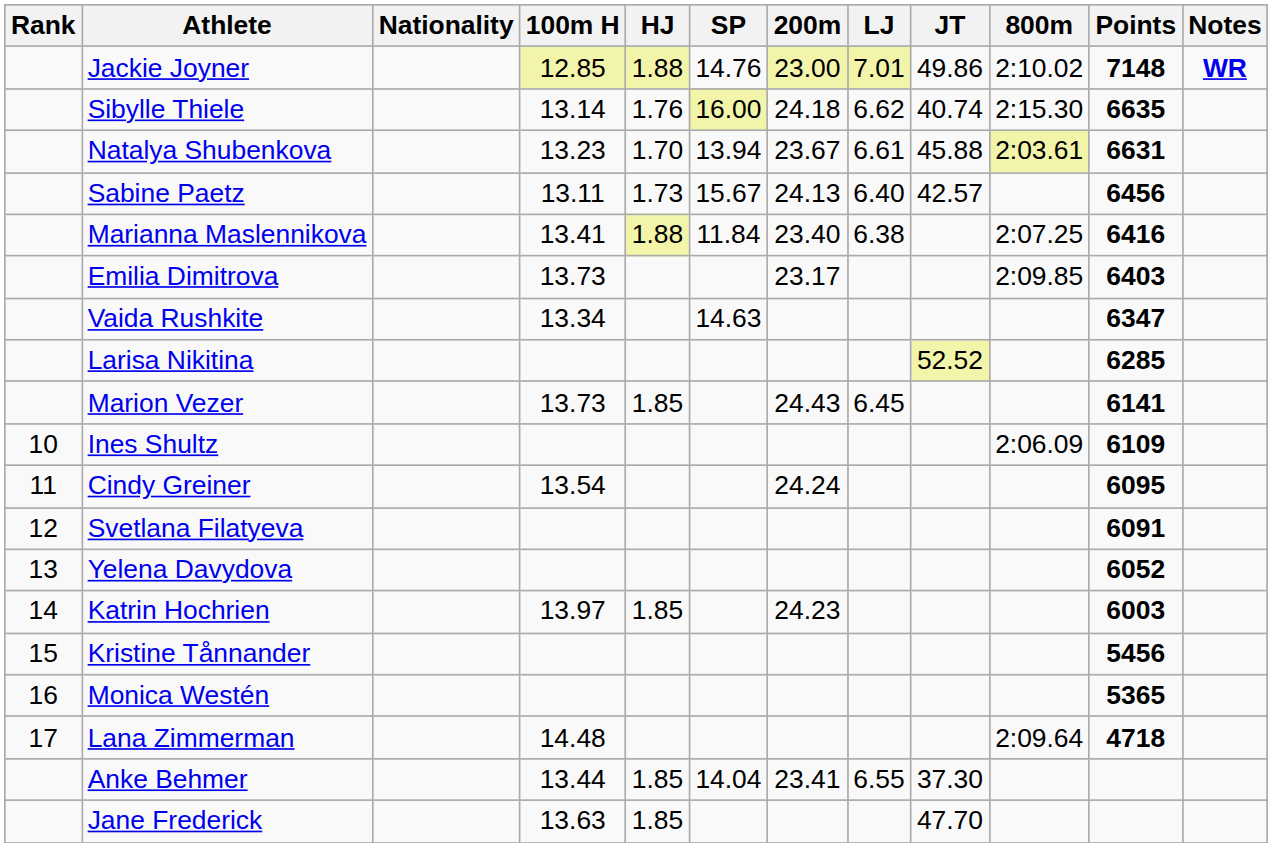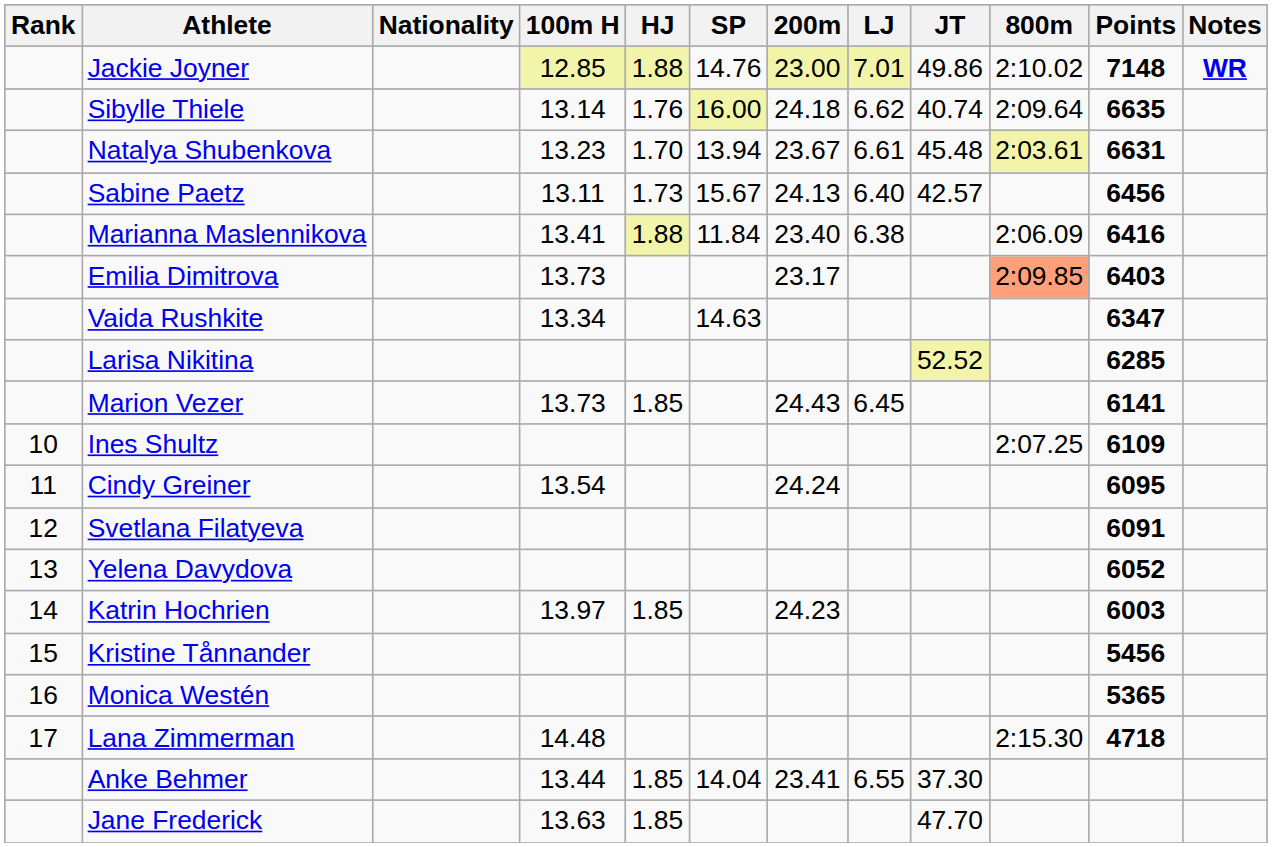 <table class="wikitable sortable" style=" text-align:center;">
 <tr>
 <th>Rank</th>
 <th>Athlete</th>
 <th>Nationality</th>
 <th>100m H</th>
 <th>HJ</th>
 <th>SP</th>
 <th>200m</th>
 <th>LJ</th>
 <th>JT</th>
 <th>800m</th>
 <th>Points</th>
 <th>Notes</th>
 </tr>
 <tr>
 <td></td>
 <td align=left><a href='#'>Jackie Joyner</a></td>
 <td align=left></td>
 <td bgcolor=#F2F5A9>12.85</td>
 <td bgcolor=#F2F5A9>1.88</td>
 <td>14.76</td>
 <td bgcolor=#F2F5A9>23.00</td>
 <td bgcolor=#F2F5A9>7.01</td>
 <td>49.86</td>
 <td>2:10.02</td>
 <td><strong>7148</strong></td>
 <td><strong><a href='#'>WR</a></strong></td>
 </tr>
 <tr>
 <td></td>
 <td align=left><a href='#'>Sibylle Thiele</a></td>
 <td align=left></td>
 <td>13.14</td>
 <td>1.76</td>
 <td bgcolor=#F2F5A9>16.00</td>
 <td>24.18</td>
 <td>6.62</td>
 <td>40.74</td>
-<td>2:15.30</td>
+<td>2:09.64</td>
 <td><strong>6635</strong></td>
 <td></td>
 </tr>
 <tr>
 <td></td>
 <td align=left><a href='#'>Natalya Shubenkova</a></td>
 <td align=left></td>
 <td>13.23</td>
 <td>1.70</td>
 <td>13.94</td>
 <td>23.67</td>
 <td>6.61</td>
-<td>45.88</td>
+<td>45.48</td>
 <td bgcolor=#F2F5A9>2:03.61</td>
 <td><strong>6631</strong></td>
 <td></td>
 </tr>
 <tr>
 <td></td>
 <td align=left><a href='#'>Sabine Paetz</a></td>
 <td align=left></td>
 <td>13.11</td>
 <td>1.73</td>
 <td>15.67</td>
 <td>24.13</td>
 <td>6.40</td>
 <td>42.57</td>
 <td></td>
 <td><strong>6456</strong></td>
 <td></td>
 </tr>
 <tr>
 <td></td>
 <td align=left><a href='#'>Marianna Maslennikova</a></td>
 <td align=left></td>
 <td>13.41</td>
 <td bgcolor=#F2F5A9>1.88</td>
 <td>11.84</td>
 <td>23.40</td>
 <td>6.38</td>
 <td></td>
-<td>2:07.25</td>
+<td>2:06.09</td>
 <td><strong>6416</strong></td>
 <td></td>
 </tr>
 <tr>
 <td></td>
 <td align=left><a href='#'>Emilia Dimitrova</a></td>
 <td align=left></td>
 <td>13.73</td>
 <td></td>
 <td></td>
 <td>23.17</td>
 <td></td>
 <td></td>
-<td>2:09.85</td>
+<td style="background: lightsalmon;">2:09.85</td>
 <td><strong>6403</strong></td>
 <td></td>
 </tr>
 <tr>
 <td></td>
 <td align=left><a href='#'>Vaida Rushkite</a></td>
 <td align=left></td>
 <td>13.34</td>
 <td></td>
 <td>14.63</td>
 <td></td>
 <td></td>
 <td></td>
 <td></td>
 <td><strong>6347</strong></td>
 <td></td>
 </tr>
 <tr>
 <td></td>
 <td align=left><a href='#'>Larisa Nikitina</a></td>
 <td align=left></td>
 <td></td>
 <td></td>
 <td></td>
 <td></td>
 <td></td>
 <td bgcolor=#F2F5A9>52.52</td>
 <td></td>
 <td><strong>6285</strong></td>
 <td></td>
 </tr>
 <tr>
 <td></td>
 <td align=left><a href='#'>Marion Vezer</a></td>
 <td align=left></td>
 <td>13.73</td>
 <td>1.85</td>
 <td></td>
 <td>24.43</td>
 <td>6.45</td>
 <td></td>
 <td></td>
 <td><strong>6141</strong></td>
 <td></td>
 </tr>
 <tr>
 <td>10</td>
 <td align=left><a href='#'>Ines Shultz</a></td>
 <td align=left></td>
 <td></td>
 <td></td>
 <td></td>
 <td></td>
 <td></td>
 <td></td>
-<td>2:06.09</td>
+<td>2:07.25</td>
 <td><strong>6109</strong></td>
 <td></td>
 </tr>
 <tr>
 <td>11</td>
 <td align=left><a href='#'>Cindy Greiner</a></td>
 <td align=left></td>
 <td>13.54</td>
 <td></td>
 <td></td>
 <td>24.24</td>
 <td></td>
 <td></td>
 <td></td>
 <td><strong>6095</strong></td>
 <td></td>
 </tr>
 <tr>
 <td>12</td>
 <td align=left><a href='#'>Svetlana Filatyeva</a></td>
 <td align=left></td>
 <td></td>
 <td></td>
 <td></td>
 <td></td>
 <td></td>
 <td></td>
 <td></td>
 <td><strong>6091</strong></td>
 <td></td>
 </tr>
 <tr>
 <td>13</td>
 <td align=left><a href='#'>Yelena Davydova</a></td>
 <td align=left></td>
 <td></td>
 <td></td>
 <td></td>
 <td></td>
 <td></td>
 <td></td>
 <td></td>
 <td><strong>6052</strong></td>
 <td></td>
 </tr>
 <tr>
 <td>14</td>
 <td align=left><a href='#'>Katrin Hochrien</a></td>
 <td align=left></td>
 <td>13.97</td>
 <td>1.85</td>
 <td></td>
 <td>24.23</td>
 <td></td>
 <td></td>
 <td></td>
 <td><strong>6003</strong></td>
 <td></td>
 </tr>
 <tr>
 <td>15</td>
 <td align=left><a href='#'>Kristine Tånnander</a></td>
 <td align=left></td>
 <td></td>
 <td></td>
 <td></td>
 <td></td>
 <td></td>
 <td></td>
 <td></td>
 <td><strong>5456</strong></td>
 <td></td>
 </tr>
 <tr>
 <td>16</td>
 <td align=left><a href='#'>Monica Westén</a></td>
 <td align=left></td>
 <td></td>
 <td></td>
 <td></td>
 <td></td>
 <td></td>
 <td></td>
 <td></td>
 <td><strong>5365</strong></td>
 <td></td>
 </tr>
 <tr>
 <td>17</td>
 <td align=left><a href='#'>Lana Zimmerman</a></td>
 <td align=left></td>
 <td>14.48</td>
 <td></td>
 <td></td>
 <td></td>
 <td></td>
 <td></td>
-<td>2:09.64</td>
+<td>2:15.30</td>
 <td><strong>4718</strong></td>
 <td></td>
 </tr>
 <tr>
 <td></td>
 <td align=left><a href='#'>Anke Behmer</a></td>
 <td align=left></td>
 <td>13.44</td>
 <td>1.85</td>
 <td>14.04</td>
 <td>23.41</td>
 <td>6.55</td>
 <td>37.30</td>
 <td></td>
 <td><strong></strong></td>
 <td></td>
 </tr>
 <tr>
 <td></td>
 <td align=left><a href='#'>Jane Frederick</a></td>
 <td align=left></td>
 <td>13.63</td>
 <td>1.85</td>
 <td></td>
 <td></td>
 <td></td>
 <td>47.70</td>
 <td></td>
 <td><strong></strong></td>
 <td></td>
 </tr>
 </table>
